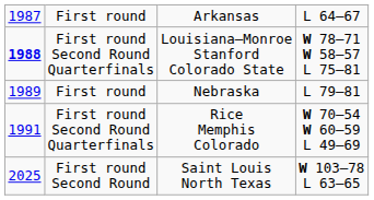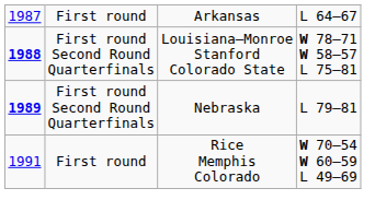 <table class="wikitable">
 <tr align="center">
 <td><a href='#'>1987</a></td>
 <td>First round</td>
 <td>Arkansas</td>
 <td>L 64–67</td>
 </tr>
 <tr align="center">
 <td><strong><a href='#'>1988</a></strong></td>
 <td>First round<br>Second Round<br>Quarterfinals</td>
 <td>Louisiana–Monroe<br>Stanford<br>Colorado State</td>
 <td><strong>W</strong> 78–71<br><strong>W</strong> 58–57<br>L 75–81</td>
 </tr>
 <tr align="center">
-<td><a href='#'>1989</a></td>
-<td>First round</td>
+<td><strong><a href='#'>1989</a></strong></td>
+<td>First round<br>Second Round<br>Quarterfinals</td>
 <td>Nebraska</td>
 <td>L 79–81</td>
 </tr>
 <tr align="center">
 <td><a href='#'>1991</a></td>
-<td>First round<br>Second Round<br>Quarterfinals</td>
+<td>First round</td>
 <td>Rice<br>Memphis<br>Colorado</td>
 <td><strong>W</strong> 70–54<br><strong>W</strong> 60–59<br>L 49–69</td>
 </tr>
-<tr align="center">
-<td><a href='#'>2025</a></td>
-<td>First round<br>Second Round</td>
-<td>Saint Louis<br>North Texas</td>
-<td><strong>W</strong> 103–78<br>L 63–65</td>
-</tr>
 </table>
